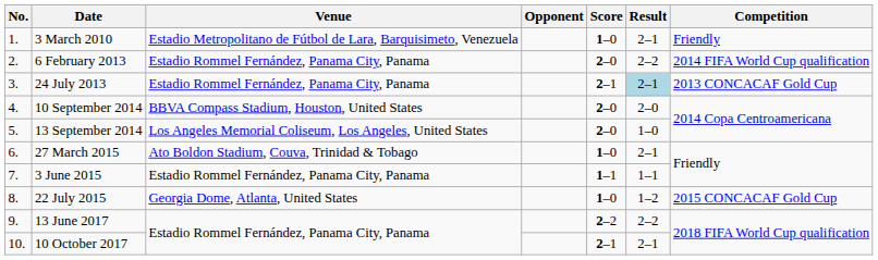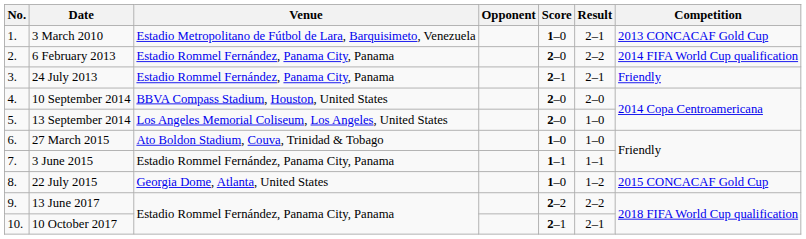 <table class="wikitable" style="font-size:90%;">
 <tr>
 <th>No.</th>
 <th>Date</th>
 <th>Venue</th>
 <th>Opponent</th>
 <th>Score</th>
 <th>Result</th>
 <th>Competition</th>
 </tr>
 <tr>
 <td>1.</td>
 <td>3 March 2010</td>
 <td><a href='#'>Estadio Metropolitano de Fútbol de Lara</a>, <a href='#'>Barquisimeto</a>, Venezuela</td>
 <td></td>
 <td align=center><strong>1</strong>–0</td>
 <td align=center>2–1</td>
-<td><a href='#'>Friendly</a></td>
+<td><a href='#'>2013 CONCACAF Gold Cup</a></td>
 </tr>
 <tr>
 <td>2.</td>
 <td>6 February 2013</td>
 <td><a href='#'>Estadio Rommel Fernández</a>, <a href='#'>Panama City</a>, Panama</td>
 <td></td>
 <td align=center><strong>2</strong>–0</td>
 <td align=center>2–2</td>
 <td><a href='#'>2014 FIFA World Cup qualification</a></td>
 </tr>
 <tr>
 <td>3.</td>
 <td>24 July 2013</td>
 <td><a href='#'>Estadio Rommel Fernández</a>, <a href='#'>Panama City</a>, Panama</td>
 <td></td>
 <td align=center><strong>2</strong>–1</td>
-<td align=center style="background: lightblue;">2–1</td>
-<td><a href='#'>2013 CONCACAF Gold Cup</a></td>
+<td align=center>2–1</td>
+<td><a href='#'>Friendly</a></td>
 </tr>
 <tr>
 <td>4.</td>
 <td>10 September 2014</td>
 <td><a href='#'>BBVA Compass Stadium</a>, <a href='#'>Houston</a>, United States</td>
 <td></td>
 <td align=center><strong>2</strong>–0</td>
 <td align=center>2–0</td>
 <td rowspan=2><a href='#'>2014 Copa Centroamericana</a></td>
 </tr>
 <tr>
 <td>5.</td>
 <td>13 September 2014</td>
 <td><a href='#'>Los Angeles Memorial Coliseum</a>, <a href='#'>Los Angeles</a>, United States</td>
 <td></td>
 <td align=center><strong>2</strong>–0</td>
 <td align=center>1–0</td>
 </tr>
 <tr>
 <td>6.</td>
 <td>27 March 2015</td>
 <td><a href='#'>Ato Boldon Stadium</a>, <a href='#'>Couva</a>, Trinidad & Tobago</td>
 <td></td>
 <td align=center><strong>1</strong>–0</td>
-<td align=center>2–1</td>
+<td align=center>1–0</td>
 <td rowspan=2>Friendly</td>
 </tr>
 <tr>
 <td>7.</td>
 <td>3 June 2015</td>
 <td>Estadio Rommel Fernández, Panama City, Panama</td>
 <td></td>
 <td align=center><strong>1</strong>–1</td>
 <td align=center>1–1</td>
 </tr>
 <tr>
 <td>8.</td>
 <td>22 July 2015</td>
 <td><a href='#'>Georgia Dome</a>, <a href='#'>Atlanta</a>, United States</td>
 <td></td>
 <td align=center><strong>1</strong>–0</td>
 <td align=center>1–2</td>
 <td><a href='#'>2015 CONCACAF Gold Cup</a></td>
 </tr>
 <tr>
 <td>9.</td>
 <td>13 June 2017</td>
 <td rowspan="2">Estadio Rommel Fernández, Panama City, Panama</td>
 <td></td>
 <td align=center><strong>2</strong>–2</td>
 <td align=center>2–2</td>
 <td rowspan=2><a href='#'>2018 FIFA World Cup qualification</a></td>
 </tr>
 <tr>
 <td>10.</td>
 <td>10 October 2017</td>
 <td></td>
 <td align=center><strong>2</strong>–1</td>
 <td align=center>2–1</td>
 </tr>
 </table>
